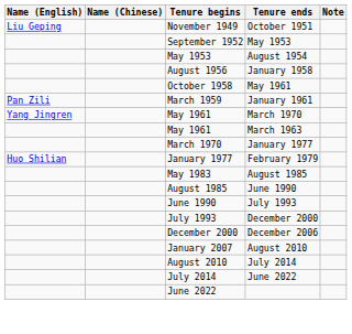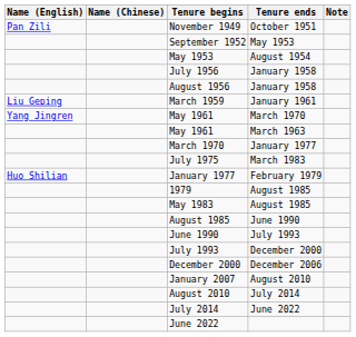 <table class="wikitable">
 <tr>
 <th>Name (English)</th>
 <th>Name (Chinese)</th>
 <th>Tenure begins</th>
 <th>Tenure ends</th>
 <th>Note</th>
 </tr>
 <tr>
-<td><a href='#'>Liu Geping</a></td>
+<td><a href='#'>Pan Zili</a></td>
 <td></td>
 <td>November 1949</td>
 <td>October 1951</td>
 <td></td>
 </tr>
 <tr>
 <td></td>
 <td></td>
 <td>September 1952</td>
 <td>May 1953</td>
 <td></td>
 </tr>
 <tr>
 <td></td>
 <td></td>
 <td>May 1953</td>
 <td>August 1954</td>
 <td></td>
 </tr>
 <tr>
 <td></td>
 <td></td>
-<td>August 1956</td>
+<td>July 1956</td>
 <td>January 1958</td>
 <td></td>
 </tr>
 <tr>
 <td></td>
 <td></td>
-<td>October 1958</td>
-<td>May 1961</td>
+<td>August 1956</td>
+<td>January 1958</td>
 <td></td>
 </tr>
 <tr>
-<td><a href='#'>Pan Zili</a></td>
+<td><a href='#'>Liu Geping</a></td>
 <td></td>
 <td>March 1959</td>
 <td>January 1961</td>
 <td></td>
 </tr>
 <tr>
 <td><a href='#'>Yang Jingren</a></td>
 <td></td>
 <td>May 1961</td>
 <td>March 1970</td>
 <td></td>
 </tr>
 <tr>
 <td></td>
 <td></td>
 <td>May 1961</td>
 <td>March 1963</td>
 <td></td>
 </tr>
 <tr>
 <td></td>
 <td></td>
 <td>March 1970</td>
 <td>January 1977</td>
 <td></td>
 </tr>
 <tr>
+<td></td>
+<td></td>
+<td>July 1975</td>
+<td>March 1983</td>
+<td></td>
+</tr>
+<tr>
 <td><a href='#'>Huo Shilian</a></td>
 <td></td>
 <td>January 1977</td>
 <td>February 1979</td>
+<td></td>
+</tr>
+<tr>
+<td></td>
+<td></td>
+<td>1979</td>
+<td>August 1985</td>
 <td></td>
 </tr>
 <tr>
 <td></td>
 <td></td>
 <td>May 1983</td>
 <td>August 1985</td>
 <td></td>
 </tr>
 <tr>
 <td></td>
 <td></td>
 <td>August 1985</td>
 <td>June 1990</td>
 <td></td>
 </tr>
 <tr>
 <td></td>
 <td></td>
 <td>June 1990</td>
 <td>July 1993</td>
 <td></td>
 </tr>
 <tr>
 <td></td>
 <td></td>
 <td>July 1993</td>
 <td>December 2000</td>
 <td></td>
 </tr>
 <tr>
 <td></td>
 <td></td>
 <td>December 2000</td>
 <td>December 2006</td>
 <td></td>
 </tr>
 <tr>
 <td></td>
 <td></td>
 <td>January 2007</td>
 <td>August 2010</td>
 <td></td>
 </tr>
 <tr>
 <td></td>
 <td></td>
 <td>August 2010</td>
 <td>July 2014</td>
 <td></td>
 </tr>
 <tr>
 <td></td>
 <td></td>
 <td>July 2014</td>
 <td>June 2022</td>
 <td></td>
 </tr>
 <tr>
 <td></td>
 <td></td>
 <td>June 2022</td>
 <td></td>
 <td></td>
 </tr>
 </table>
